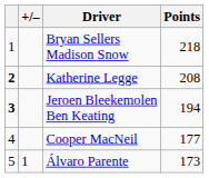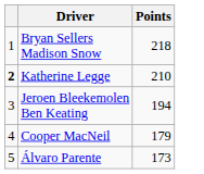 <table class="wikitable" style="font-size: 95%;">
 <tr>
 <th scope="col"></th>
-<th scope="col">+/–</th>
 <th scope="col">Driver</th>
 <th scope="col">Points</th>
 </tr>
 <tr>
 <td align=center>1</td>
-<td align="left"></td>
 <td> <a href='#'>Bryan Sellers</a><br> <a href='#'>Madison Snow</a></td>
 <td align=right>218</td>
 </tr>
 <tr>
 <td align=center><strong>2</strong></td>
-<td align="left"></td>
 <td> <a href='#'>Katherine Legge</a></td>
-<td align=right>208</td>
+<td align=right>210</td>
 </tr>
 <tr>
-<td align=center><strong>3</strong></td>
-<td align="left"></td>
+<td align=center>3</td>
 <td> <a href='#'>Jeroen Bleekemolen</a><br> <a href='#'>Ben Keating</a></td>
 <td align=right>194</td>
 </tr>
 <tr>
 <td align=center>4</td>
-<td align="left"></td>
 <td> <a href='#'>Cooper MacNeil</a></td>
-<td align=right>177</td>
+<td align=right>179</td>
 </tr>
 <tr>
 <td align=center>5</td>
-<td align="left"> 1</td>
 <td> <a href='#'>Álvaro Parente</a></td>
 <td align=right>173</td>
 </tr>
 </table>
